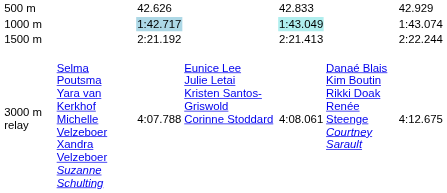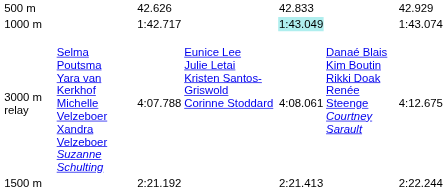 <table>
 <tr>
 <td>500 m</td>
 <td></td>
 <td>42.626</td>
 <td></td>
 <td>42.833</td>
 <td></td>
 <td>42.929</td>
 </tr>
 <tr>
 <td>1000 m</td>
 <td></td>
-<td style="background: lightblue;">1:42.717</td>
+<td>1:42.717</td>
 <td></td>
 <td style="background: paleturquoise;">1:43.049</td>
 <td></td>
 <td>1:43.074</td>
+</tr>
+<tr>
+<td>3000 m relay</td>
+<td valign=top><br><a href='#'>Selma Poutsma</a><br><a href='#'>Yara van Kerkhof</a><br><a href='#'>Michelle Velzeboer</a><br><a href='#'>Xandra Velzeboer</a><br><em><a href='#'>Suzanne Schulting</a></em></td>
+<td>4:07.788</td>
+<td valign=top><br><a href='#'>Eunice Lee</a><br><a href='#'>Julie Letai</a><br><a href='#'>Kristen Santos-Griswold</a><br><a href='#'>Corinne Stoddard</a></td>
+<td>4:08.061</td>
+<td valign=top><br><a href='#'>Danaé Blais</a><br><a href='#'>Kim Boutin</a><br><a href='#'>Rikki Doak</a><br><a href='#'>Renée Steenge</a><br><em><a href='#'>Courtney Sarault</a></em></td>
+<td>4:12.675</td>
 </tr>
 <tr>
 <td>1500 m</td>
 <td></td>
 <td>2:21.192</td>
 <td></td>
 <td>2:21.413</td>
 <td></td>
 <td>2:22.244</td>
 </tr>
-<tr>
-<td>3000 m relay</td>
-<td valign=top><br><a href='#'>Selma Poutsma</a><br><a href='#'>Yara van Kerkhof</a><br><a href='#'>Michelle Velzeboer</a><br><a href='#'>Xandra Velzeboer</a><br><em><a href='#'>Suzanne Schulting</a></em></td>
-<td>4:07.788</td>
-<td valign=top><br><a href='#'>Eunice Lee</a><br><a href='#'>Julie Letai</a><br><a href='#'>Kristen Santos-Griswold</a><br><a href='#'>Corinne Stoddard</a></td>
-<td>4:08.061</td>
-<td valign=top><br><a href='#'>Danaé Blais</a><br><a href='#'>Kim Boutin</a><br><a href='#'>Rikki Doak</a><br><a href='#'>Renée Steenge</a><br><em><a href='#'>Courtney Sarault</a></em></td>
-<td>4:12.675</td>
-</tr>
 </table>
